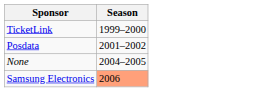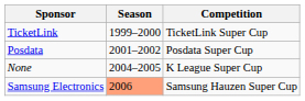 <table class="wikitable">
 <tr>
 <th>Sponsor</th>
 <th>Season</th>
+<th>Competition</th>
 </tr>
 <tr>
 <td><a href='#'>TicketLink</a></td>
 <td>1999–2000</td>
+<td>TicketLink Super Cup</td>
 </tr>
 <tr>
 <td><a href='#'>Posdata</a></td>
 <td>2001–2002</td>
+<td>Posdata Super Cup</td>
 </tr>
 <tr>
 <td><em>None</em></td>
 <td>2004–2005</td>
+<td>K League Super Cup</td>
 </tr>
 <tr>
 <td><a href='#'>Samsung Electronics</a></td>
 <td style="background: lightsalmon;">2006</td>
+<td>Samsung Hauzen Super Cup</td>
 </tr>
 </table>
